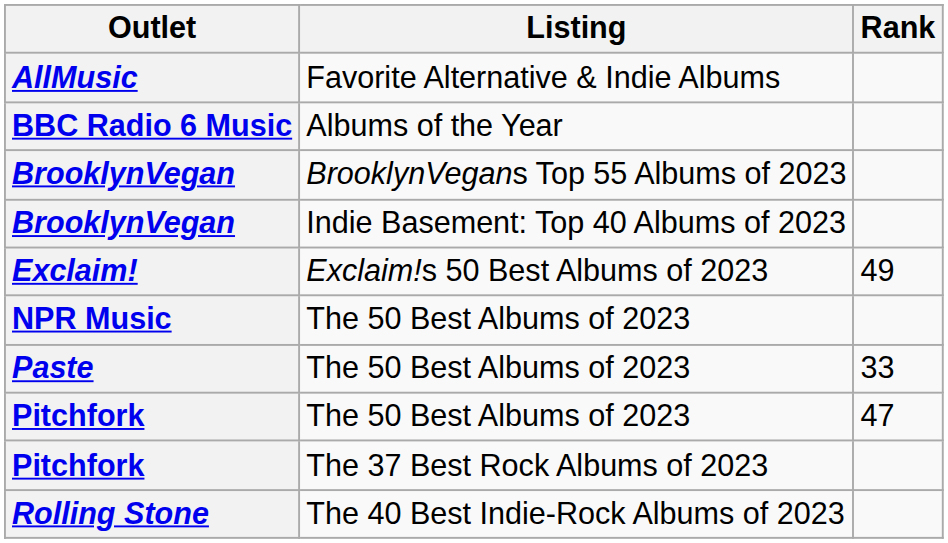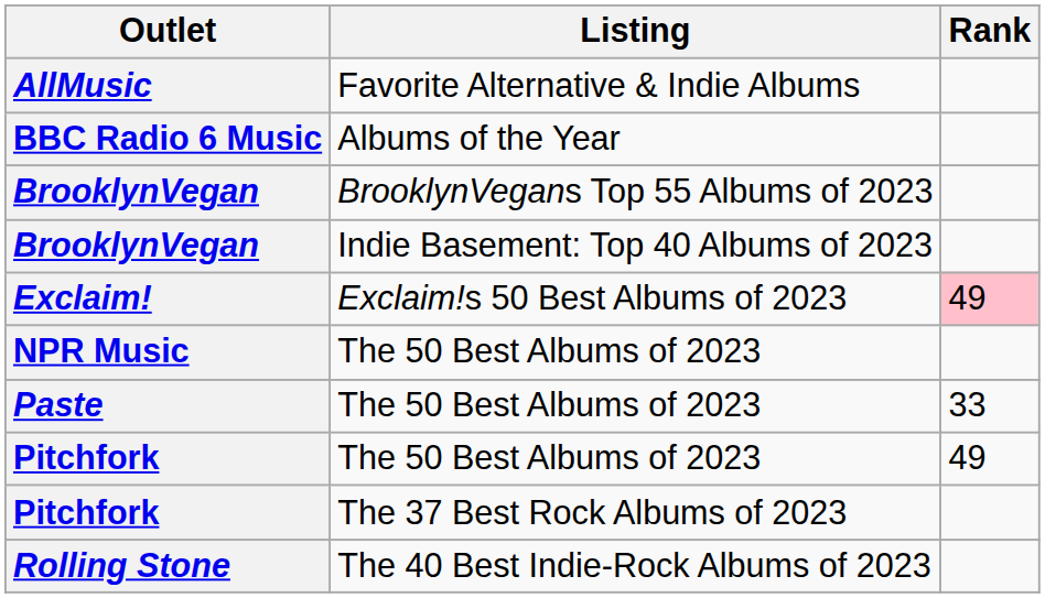 <table class="wikitable">
 <tr>
 <th scope="col">Outlet</th>
 <th scope="col">Listing</th>
 <th scope="col">Rank</th>
 </tr>
 <tr>
 <th scope="row" style="text-align:left;"><em><a href='#'>AllMusic</a></em></th>
 <td>Favorite Alternative & Indie Albums</td>
 <td></td>
 </tr>
 <tr>
 <th scope="row" style="text-align:left;"><a href='#'>BBC Radio 6 Music</a></th>
 <td>Albums of the Year</td>
 <td></td>
 </tr>
 <tr>
 <th scope="row" style="text-align:left;"><em><a href='#'>BrooklynVegan</a></em></th>
 <td><em>BrooklynVegan</em>s Top 55 Albums of 2023</td>
 <td></td>
 </tr>
 <tr>
 <th scope="row" style="text-align:left;"><em><a href='#'>BrooklynVegan</a></em></th>
 <td>Indie Basement: Top 40 Albums of 2023</td>
 <td></td>
 </tr>
 <tr>
 <th scope="row" style="text-align:left;"><em><a href='#'>Exclaim!</a></em></th>
 <td><em>Exclaim!</em>s 50 Best Albums of 2023</td>
-<td>49</td>
+<td style="background: pink;">49</td>
 </tr>
 <tr>
 <th scope="row" style="text-align:left;"><a href='#'>NPR Music</a></th>
 <td>The 50 Best Albums of 2023</td>
 <td></td>
 </tr>
 <tr>
 <th scope="row" style="text-align:left;"><em><a href='#'>Paste</a></em></th>
 <td>The 50 Best Albums of 2023</td>
 <td>33</td>
 </tr>
 <tr>
 <th scope="row" style="text-align:left;"><a href='#'>Pitchfork</a></th>
 <td>The 50 Best Albums of 2023</td>
-<td>47</td>
+<td>49</td>
 </tr>
 <tr>
 <th scope="row" style="text-align:left;"><a href='#'>Pitchfork</a></th>
 <td>The 37 Best Rock Albums of 2023</td>
 <td></td>
 </tr>
 <tr>
 <th scope="row" style="text-align:left;"><em><a href='#'>Rolling Stone</a></em></th>
 <td>The 40 Best Indie-Rock Albums of 2023</td>
 <td></td>
 </tr>
 </table>
